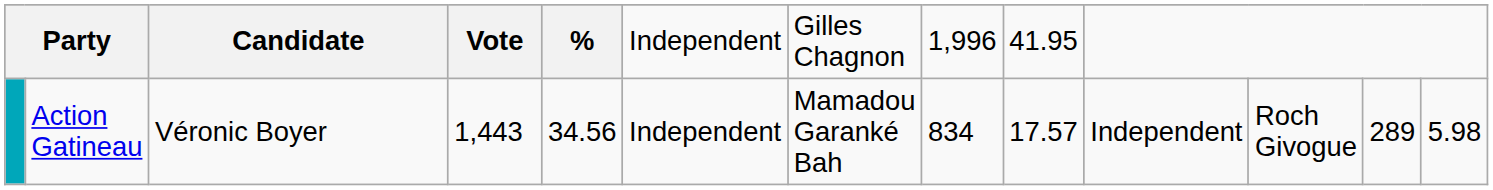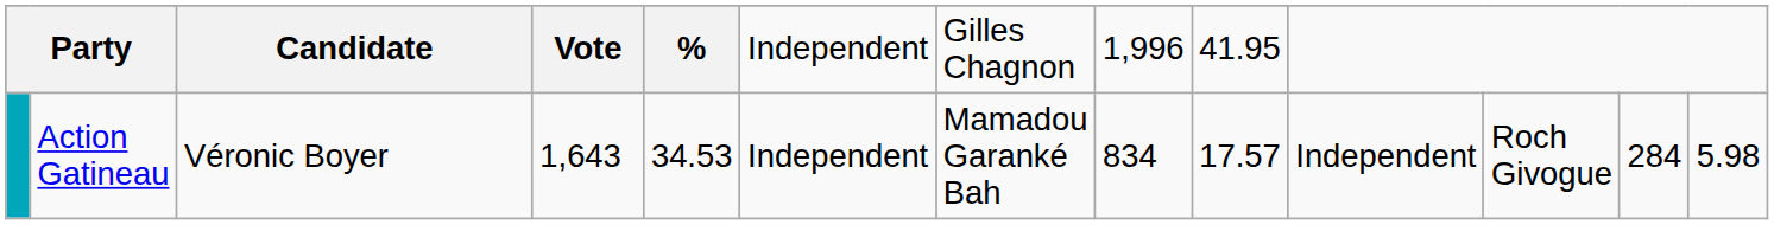 <table class="wikitable">
 <tr>
 <th bgcolor="#DDDDFF" width="100px" colspan="2">Party</th>
 <th bgcolor="#DDDDFF" width="200px">Candidate</th>
 <th bgcolor="#DDDDFF" width="50px">Vote</th>
 <th bgcolor="#DDDDFF" width="30px">%<br></th>
 <td>Independent</td>
 <td>Gilles Chagnon</td>
 <td>1,996</td>
 <td>41.95</td>
 </tr>
 <tr>
 <td bgcolor=#00a7ba> </td>
 <td><a href='#'>Action Gatineau</a></td>
 <td>Véronic Boyer</td>
-<td>1,443</td>
-<td>34.56<br></td>
+<td>1,643</td>
+<td>34.53<br></td>
 <td>Independent</td>
 <td>Mamadou Garanké Bah</td>
 <td>834</td>
 <td>17.57<br></td>
 <td>Independent</td>
 <td>Roch Givogue</td>
-<td>289</td>
+<td>284</td>
 <td>5.98</td>
 </tr>
 </table>
